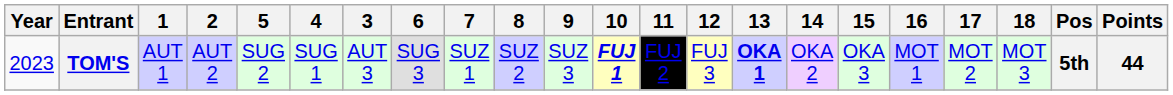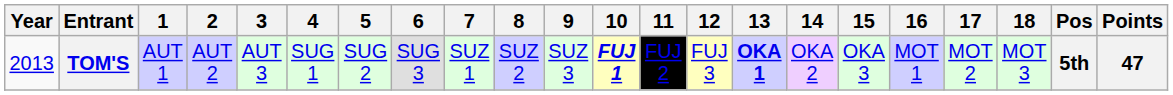 <table class="wikitable" style="text-align:center; font-size:85%">
 <tr>
 <th>Year</th>
 <th>Entrant</th>
 <th>1</th>
 <th>2</th>
+<th>3</th>
+<th>4</th>
 <th>5</th>
-<th>4</th>
-<th>3</th>
 <th>6</th>
 <th>7</th>
 <th>8</th>
 <th>9</th>
 <th>10</th>
 <th>11</th>
 <th>12</th>
 <th>13</th>
 <th>14</th>
 <th>15</th>
 <th>16</th>
 <th>17</th>
 <th>18</th>
 <th>Pos</th>
 <th>Points</th>
 </tr>
 <tr>
-<td><a href='#'>2023</a></td>
+<td><a href='#'>2013</a></td>
 <th><a href='#'>TOM'S</a></th>
 <td style="background:#CFCFFF;"><a href='#'>AUT<br>1</a><br></td>
 <td style="background:#CFCFFF;"><a href='#'>AUT<br>2</a><br></td>
+<td style="background:#DFFFDF;"><a href='#'>AUT<br>3</a><br></td>
+<td style="background:#DFFFDF;"><a href='#'>SUG<br>1</a><br></td>
 <td style="background:#DFFFDF;"><a href='#'>SUG<br>2</a><br></td>
-<td style="background:#DFFFDF;"><a href='#'>SUG<br>1</a><br></td>
-<td style="background:#DFFFDF;"><a href='#'>AUT<br>3</a><br></td>
 <td style="background:#DFDFDF;"><a href='#'>SUG<br>3</a><br></td>
 <td style="background:#DFFFDF;"><a href='#'>SUZ<br>1</a><br></td>
 <td style="background:#CFCFFF;"><a href='#'>SUZ<br>2</a><br></td>
 <td style="background:#DFFFDF;"><a href='#'>SUZ<br>3</a><br></td>
 <td style="background:#FFFFBF;"><strong><em><a href='#'>FUJ<br>1</a></em></strong><br></td>
 <td style="background:#000000;color:#FFFFFF"><a href='#'><span>FUJ<br>2</span></a><br></td>
 <td style="background:#FFFFBF;"><a href='#'>FUJ<br>3</a><br></td>
 <td style="background:#CFCFFF;"><strong><a href='#'>OKA<br>1</a><br></strong></td>
 <td style="background:#EFCFFF;"><a href='#'>OKA<br>2</a><br></td>
 <td style="background:#DFFFDF;"><a href='#'>OKA<br>3</a><br></td>
 <td style="background:#CFCFFF;"><a href='#'>MOT<br>1</a><br></td>
 <td style="background:#DFFFDF;"><a href='#'>MOT<br>2</a><br></td>
 <td style="background:#DFFFDF;"><a href='#'>MOT<br>3</a><br></td>
 <th>5th</th>
-<th>44</th>
+<th>47</th>
 </tr>
 </table>
